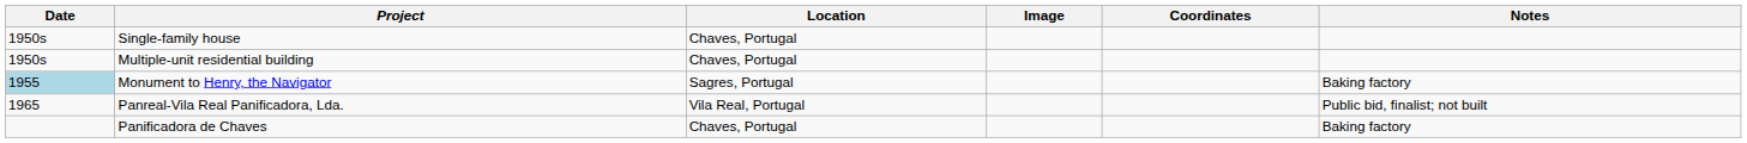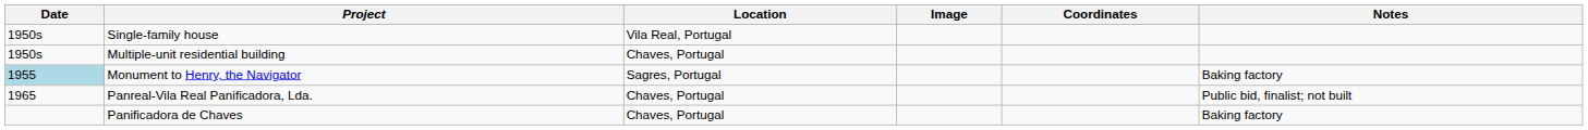 <table class="wikitable sortable" border="1" width=100%>
 <tr bgcolor="#CCCCCC">
 <th>Date</th>
 <th><em>Project</em></th>
 <th>Location</th>
 <th class="unsortable">Image</th>
 <th>Coordinates</th>
 <th>Notes</th>
 </tr>
 <tr>
 <td>1950s</td>
 <td>Single-family house</td>
-<td>Chaves, Portugal</td>
+<td>Vila Real, Portugal</td>
 <td></td>
 <td></td>
 <td></td>
 </tr>
 <tr>
 <td>1950s</td>
 <td>Multiple-unit residential building</td>
 <td>Chaves, Portugal</td>
 <td></td>
 <td></td>
 <td></td>
 </tr>
 <tr>
 <td style="background: lightblue;">1955</td>
 <td>Monument to <a href='#'>Henry, the Navigator</a></td>
 <td>Sagres, Portugal</td>
 <td> </td>
 <td></td>
 <td>Baking factory</td>
 </tr>
 <tr>
 <td>1965</td>
 <td>Panreal-Vila Real Panificadora, Lda.</td>
-<td>Vila Real, Portugal</td>
+<td>Chaves, Portugal</td>
 <td>   </td>
 <td></td>
 <td>Public bid, finalist; not built</td>
 </tr>
 <tr>
 <td></td>
 <td>Panificadora de Chaves</td>
 <td>Chaves, Portugal</td>
 <td>  </td>
 <td></td>
 <td>Baking factory</td>
 </tr>
 </table>
